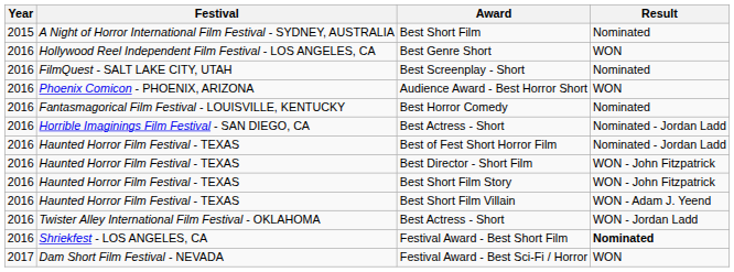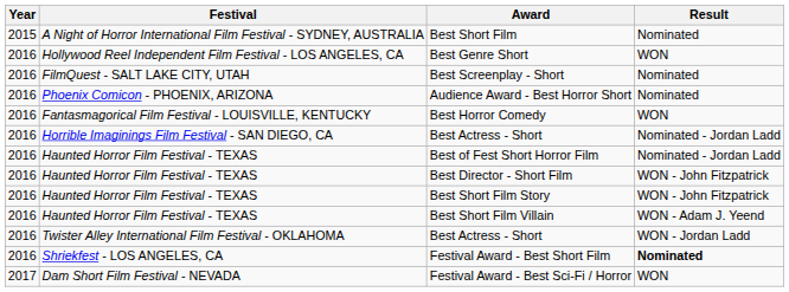 <table class="wikitable">
 <tr>
 <th>Year</th>
 <th>Festival</th>
 <th>Award</th>
 <th>Result</th>
 </tr>
 <tr>
 <td>2015</td>
 <td><em>A Night of Horror International Film Festival</em> - SYDNEY, AUSTRALIA</td>
 <td>Best Short Film</td>
 <td>Nominated</td>
 </tr>
 <tr>
 <td>2016</td>
 <td><em>Hollywood Reel Independent Film Festival</em> - LOS ANGELES, CA</td>
 <td>Best Genre Short</td>
 <td>WON</td>
 </tr>
 <tr>
 <td>2016</td>
 <td><em>FilmQuest</em> - SALT LAKE CITY, UTAH</td>
 <td>Best Screenplay - Short</td>
 <td>Nominated</td>
 </tr>
 <tr>
 <td>2016</td>
 <td><em><a href='#'>Phoenix Comicon</a></em> - PHOENIX, ARIZONA</td>
 <td>Audience Award - Best Horror Short</td>
-<td>WON</td>
+<td>Nominated</td>
 </tr>
 <tr>
 <td>2016</td>
 <td><em>Fantasmagorical Film Festival</em> - LOUISVILLE, KENTUCKY</td>
 <td>Best Horror Comedy</td>
-<td>Nominated</td>
+<td>WON</td>
 </tr>
 <tr>
 <td>2016</td>
 <td><em><a href='#'>Horrible Imaginings Film Festival</a></em> - SAN DIEGO, CA</td>
 <td>Best Actress - Short</td>
 <td>Nominated - Jordan Ladd</td>
 </tr>
 <tr>
 <td>2016</td>
 <td><em>Haunted Horror Film Festival</em> - TEXAS</td>
 <td>Best of Fest Short Horror Film</td>
 <td>Nominated - Jordan Ladd</td>
 </tr>
 <tr>
 <td>2016</td>
 <td><em>Haunted Horror Film Festival</em> - TEXAS</td>
 <td>Best Director - Short Film</td>
 <td>WON - John Fitzpatrick</td>
 </tr>
 <tr>
 <td>2016</td>
 <td><em>Haunted Horror Film Festival</em> - TEXAS</td>
 <td>Best Short Film Story</td>
 <td>WON - John Fitzpatrick</td>
 </tr>
 <tr>
 <td>2016</td>
 <td><em>Haunted Horror Film Festival</em> - TEXAS</td>
 <td>Best Short Film Villain</td>
 <td>WON - Adam J. Yeend</td>
 </tr>
 <tr>
 <td>2016</td>
 <td><em>Twister Alley International Film Festival</em> - OKLAHOMA</td>
 <td>Best Actress - Short</td>
 <td>WON - Jordan Ladd</td>
 </tr>
 <tr>
 <td>2016</td>
 <td><em><a href='#'>Shriekfest</a></em> - LOS ANGELES, CA</td>
 <td>Festival Award - Best Short Film</td>
 <td><strong>Nominated</strong></td>
 </tr>
 <tr>
 <td>2017</td>
 <td><em>Dam Short Film Festival</em> - NEVADA</td>
 <td>Festival Award - Best Sci-Fi / Horror</td>
 <td>WON</td>
 </tr>
 </table>
